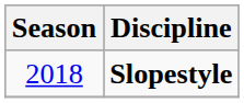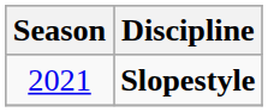 <table class=wikitable style="text-align:center;">
 <tr>
 <th>Season</th>
 <th>Discipline</th>
 </tr>
 <tr>
-<td><a href='#'>2018</a></td>
+<td><a href='#'>2021</a></td>
 <td><strong>Slopestyle</strong></td>
 </tr>
 <tr>
 </tr>
 </table>
